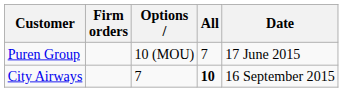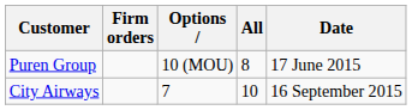 <table class="wikitable sortable">
 <tr>
 <th>Customer</th>
 <th>Firm<br>orders</th>
 <th>Options<br>/</th>
 <th>All</th>
 <th data-sort-type="date">Date</th>
 </tr>
 <tr>
 <td><a href='#'>Puren Group</a></td>
 <td></td>
 <td>10 (MOU)</td>
-<td>7</td>
+<td>8</td>
 <td>17 June 2015</td>
 </tr>
 <tr>
 <td><a href='#'>City Airways</a></td>
 <td></td>
 <td>7</td>
-<td><strong>10</strong></td>
+<td>10</td>
 <td>16 September 2015</td>
 </tr>
 </table>
